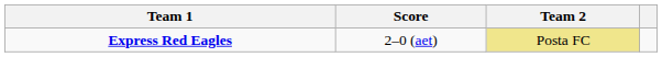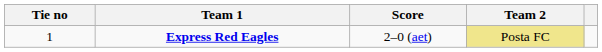 <table class="wikitable" style="text-align:center; width:80%; font-size:100%">
 <tr>
+<th style= width="80px">Tie no</th>
 <th style= width="300px">Team 1</th>
 <th style= width="80px">Score</th>
 <th style= width="300px">Team 2</th>
 <th style= width="300px"></th>
 </tr>
 <tr>
+<td>1</td>
 <td><strong><a href='#'>Express Red Eagles</a></strong></td>
 <td>2–0 (<a href='#'>aet</a>)</td>
 <td style="background: khaki;">Posta FC</td>
 <td></td>
 </tr>
 </table>
